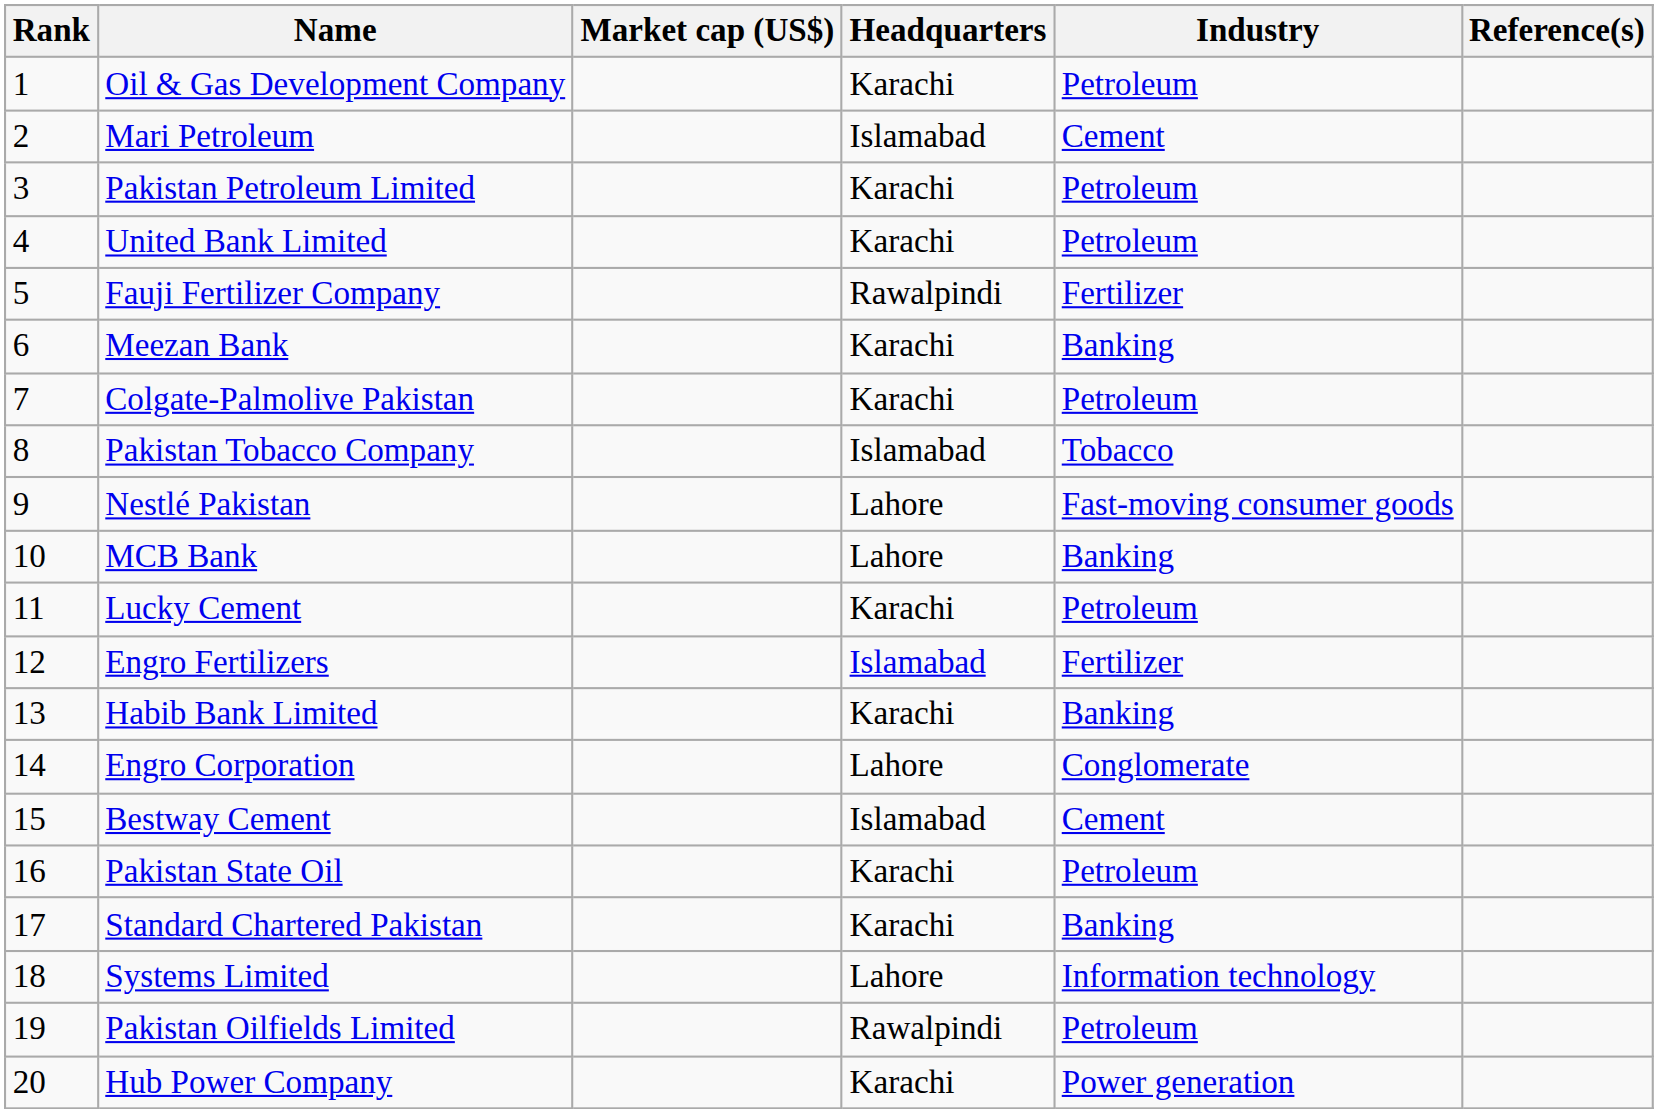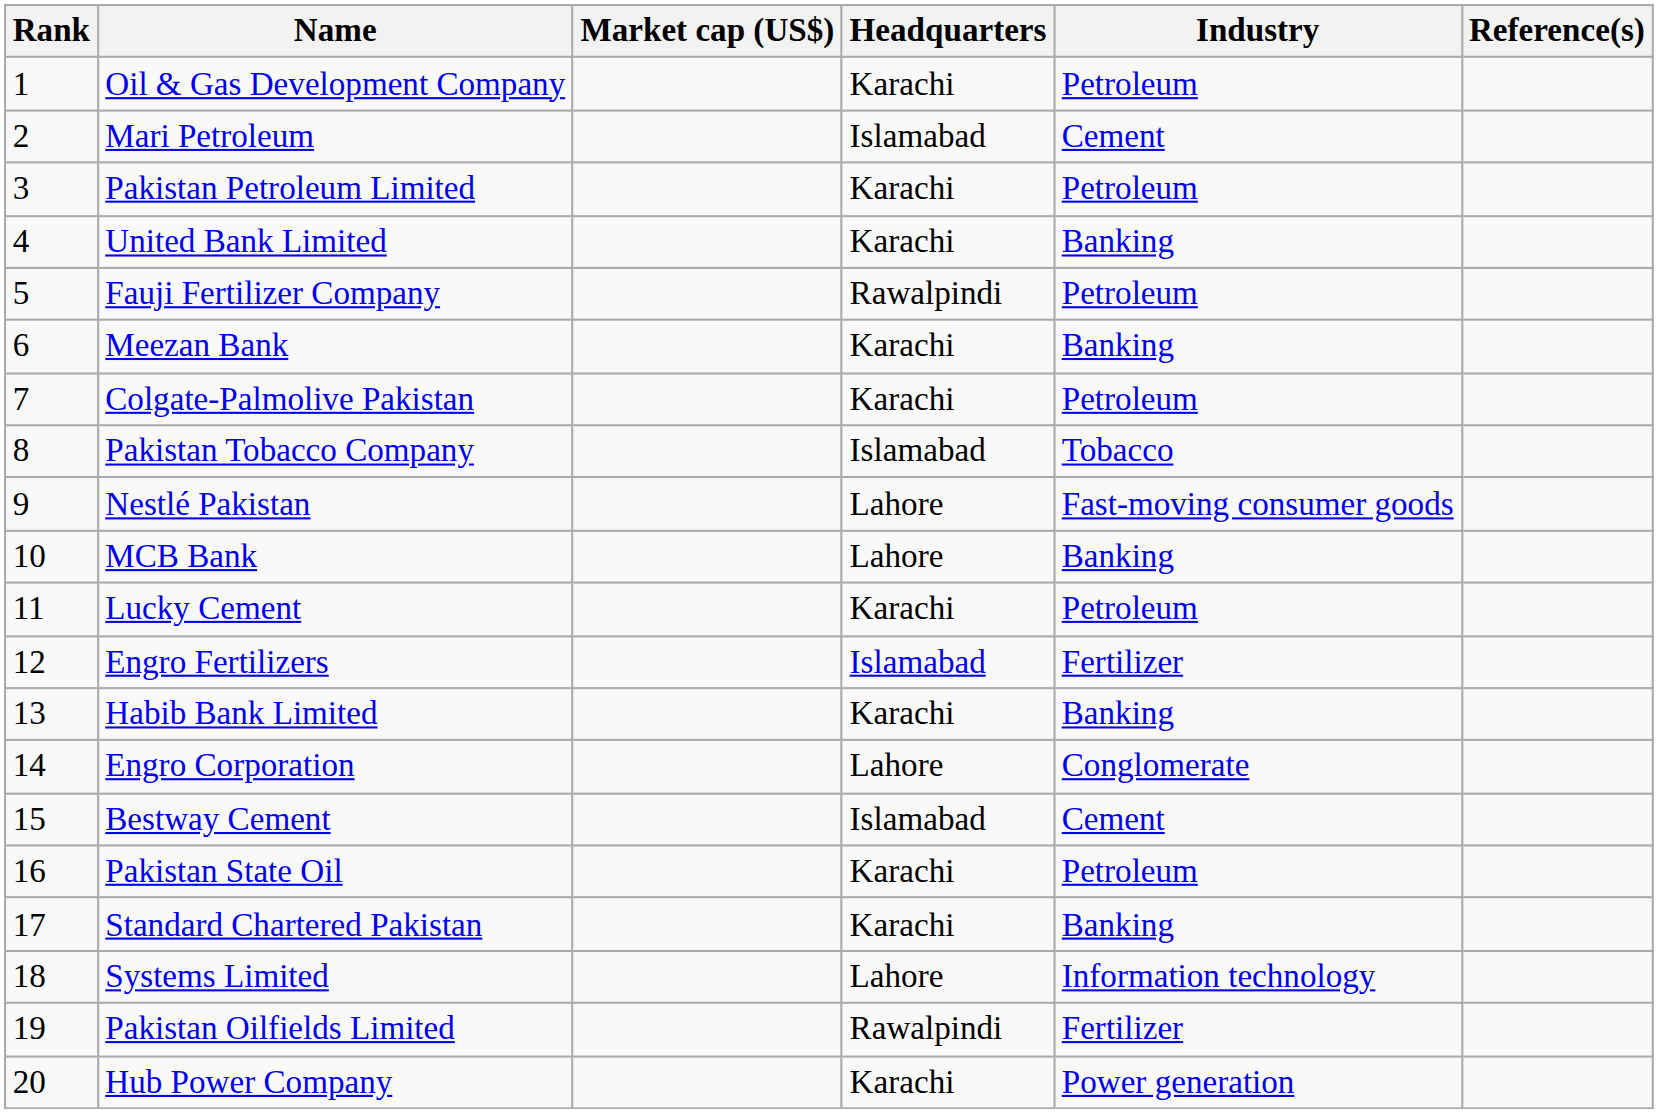 <table class="wikitable sortable">
 <tr>
 <th>Rank</th>
 <th>Name</th>
 <th>Market cap (US$)</th>
 <th>Headquarters</th>
 <th>Industry</th>
 <th>Reference(s)</th>
 </tr>
 <tr>
 <td>1</td>
 <td><a href='#'>Oil & Gas Development Company</a></td>
 <td></td>
 <td>Karachi</td>
 <td><a href='#'>Petroleum</a></td>
 <td></td>
 </tr>
 <tr>
 <td>2</td>
 <td><a href='#'>Mari Petroleum</a></td>
 <td></td>
 <td>Islamabad</td>
 <td><a href='#'>Cement</a></td>
 <td></td>
 </tr>
 <tr>
 <td>3</td>
 <td><a href='#'>Pakistan Petroleum Limited</a></td>
 <td></td>
 <td>Karachi</td>
 <td><a href='#'>Petroleum</a></td>
 <td></td>
 </tr>
 <tr>
 <td>4</td>
 <td><a href='#'>United Bank Limited</a></td>
 <td></td>
 <td>Karachi</td>
-<td><a href='#'>Petroleum</a></td>
+<td><a href='#'>Banking</a></td>
 <td></td>
 </tr>
 <tr>
 <td>5</td>
 <td><a href='#'>Fauji Fertilizer Company</a></td>
 <td></td>
 <td>Rawalpindi</td>
-<td><a href='#'>Fertilizer</a></td>
+<td><a href='#'>Petroleum</a></td>
 <td></td>
 </tr>
 <tr>
 <td>6</td>
 <td><a href='#'>Meezan Bank</a></td>
 <td></td>
 <td>Karachi</td>
 <td><a href='#'>Banking</a></td>
 <td></td>
 </tr>
 <tr>
 <td>7</td>
 <td><a href='#'>Colgate-Palmolive Pakistan</a></td>
 <td></td>
 <td>Karachi</td>
 <td><a href='#'>Petroleum</a></td>
 <td></td>
 </tr>
 <tr>
 <td>8</td>
 <td><a href='#'>Pakistan Tobacco Company</a></td>
 <td></td>
 <td>Islamabad</td>
 <td><a href='#'>Tobacco</a></td>
 <td></td>
 </tr>
 <tr>
 <td>9</td>
 <td><a href='#'>Nestlé Pakistan</a></td>
 <td></td>
 <td>Lahore</td>
 <td><a href='#'>Fast-moving consumer goods</a></td>
 <td></td>
 </tr>
 <tr>
 <td>10</td>
 <td><a href='#'>MCB Bank</a></td>
 <td></td>
 <td>Lahore</td>
 <td><a href='#'>Banking</a></td>
 <td></td>
 </tr>
 <tr>
 <td>11</td>
 <td><a href='#'>Lucky Cement</a></td>
 <td></td>
 <td>Karachi</td>
 <td><a href='#'>Petroleum</a></td>
 <td></td>
 </tr>
 <tr>
 <td>12</td>
 <td><a href='#'>Engro Fertilizers</a></td>
 <td></td>
 <td><a href='#'>Islamabad</a></td>
 <td><a href='#'>Fertilizer</a></td>
 <td></td>
 </tr>
 <tr>
 <td>13</td>
 <td><a href='#'>Habib Bank Limited</a></td>
 <td></td>
 <td>Karachi</td>
 <td><a href='#'>Banking</a></td>
 <td></td>
 </tr>
 <tr>
 <td>14</td>
 <td><a href='#'>Engro Corporation</a></td>
 <td></td>
 <td>Lahore</td>
 <td><a href='#'>Conglomerate</a></td>
 <td></td>
 </tr>
 <tr>
 <td>15</td>
 <td><a href='#'>Bestway Cement</a></td>
 <td></td>
 <td>Islamabad</td>
 <td><a href='#'>Cement</a></td>
 <td></td>
 </tr>
 <tr>
 <td>16</td>
 <td><a href='#'>Pakistan State Oil</a></td>
 <td></td>
 <td>Karachi</td>
 <td><a href='#'>Petroleum</a></td>
 <td></td>
 </tr>
 <tr>
 <td>17</td>
 <td><a href='#'>Standard Chartered Pakistan</a></td>
 <td></td>
 <td>Karachi</td>
 <td><a href='#'>Banking</a></td>
 <td></td>
 </tr>
 <tr>
 <td>18</td>
 <td><a href='#'>Systems Limited</a></td>
 <td></td>
 <td>Lahore</td>
 <td><a href='#'>Information technology</a></td>
 <td></td>
 </tr>
 <tr>
 <td>19</td>
 <td><a href='#'>Pakistan Oilfields Limited</a></td>
 <td></td>
 <td>Rawalpindi</td>
-<td><a href='#'>Petroleum</a></td>
+<td><a href='#'>Fertilizer</a></td>
 <td></td>
 </tr>
 <tr>
 <td>20</td>
 <td><a href='#'>Hub Power Company</a></td>
 <td></td>
 <td>Karachi</td>
 <td><a href='#'>Power generation</a></td>
 <td></td>
 </tr>
 </table>
